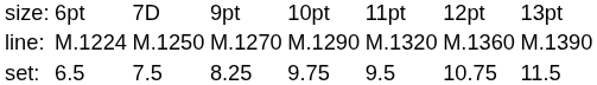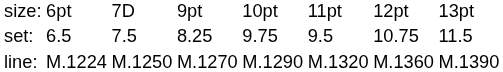 <table style="margin-left:40px;">
 <tr>
 <td>size:</td>
 <td>6pt</td>
 <td>7D</td>
 <td>9pt</td>
 <td>10pt</td>
 <td>11pt</td>
 <td>12pt</td>
 <td>13pt</td>
 </tr>
 <tr>
+<td>set:</td>
+<td>6.5</td>
+<td>7.5</td>
+<td>8.25</td>
+<td>9.75</td>
+<td>9.5</td>
+<td>10.75</td>
+<td>11.5</td>
+</tr>
+<tr>
 <td>line:</td>
 <td>M.1224</td>
 <td>M.1250</td>
 <td>M.1270</td>
 <td>M.1290</td>
 <td>M.1320</td>
 <td>M.1360</td>
 <td>M.1390</td>
 </tr>
-<tr>
-<td>set:</td>
-<td>6.5</td>
-<td>7.5</td>
-<td>8.25</td>
-<td>9.75</td>
-<td>9.5</td>
-<td>10.75</td>
-<td>11.5</td>
-</tr>
 </table>
